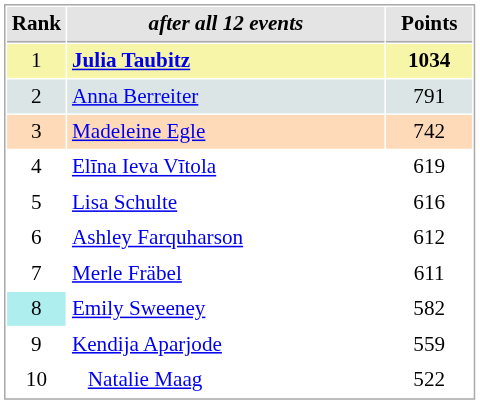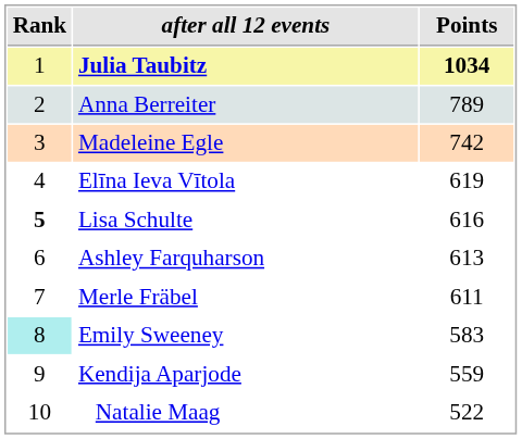 <table cellspacing="1" cellpadding="3" style="border:1px solid #AAAAAA;font-size:86%">
 <tr style="background-color: #E4E4E4;">
 <th style="border-bottom:1px solid #AAAAAA; width: 10px;">Rank</th>
 <th style="border-bottom:1px solid #AAAAAA; width: 200px;"><em>after all 12 events</em></th>
 <th style="border-bottom:1px solid #AAAAAA; width: 50px;">Points</th>
 </tr>
 <tr style="background:#f7f6a8;">
 <td align=center>1</td>
 <td> <strong><a href='#'>Julia Taubitz</a></strong></td>
 <td align=center><strong>1034</strong></td>
 </tr>
 <tr style="background:#dce5e5;">
 <td align=center>2</td>
 <td> <a href='#'>Anna Berreiter</a></td>
-<td align=center>791</td>
+<td align=center>789</td>
 </tr>
 <tr style="background:#ffdab9;">
 <td align=center>3</td>
 <td> <a href='#'>Madeleine Egle</a></td>
 <td align=center>742</td>
 </tr>
 <tr>
 <td align=center>4</td>
 <td> <a href='#'>Elīna Ieva Vītola</a></td>
 <td align=center>619</td>
 </tr>
 <tr>
-<td align=center>5</td>
+<td align=center><strong>5</strong></td>
 <td> <a href='#'>Lisa Schulte</a></td>
 <td align=center>616</td>
 </tr>
 <tr>
 <td align=center>6</td>
 <td> <a href='#'>Ashley Farquharson</a></td>
-<td align=center>612</td>
+<td align=center>613</td>
 </tr>
 <tr>
 <td align=center>7</td>
 <td> <a href='#'>Merle Fräbel</a></td>
 <td align=center>611</td>
 </tr>
 <tr>
 <td align=center style="background: paleturquoise;">8</td>
 <td> <a href='#'>Emily Sweeney</a></td>
-<td align=center>582</td>
+<td align=center>583</td>
 </tr>
 <tr>
 <td align=center>9</td>
 <td> <a href='#'>Kendija Aparjode</a></td>
 <td align=center>559</td>
 </tr>
 <tr>
 <td align=center>10</td>
 <td>   <a href='#'>Natalie Maag</a></td>
 <td align=center>522</td>
 </tr>
 </table>
